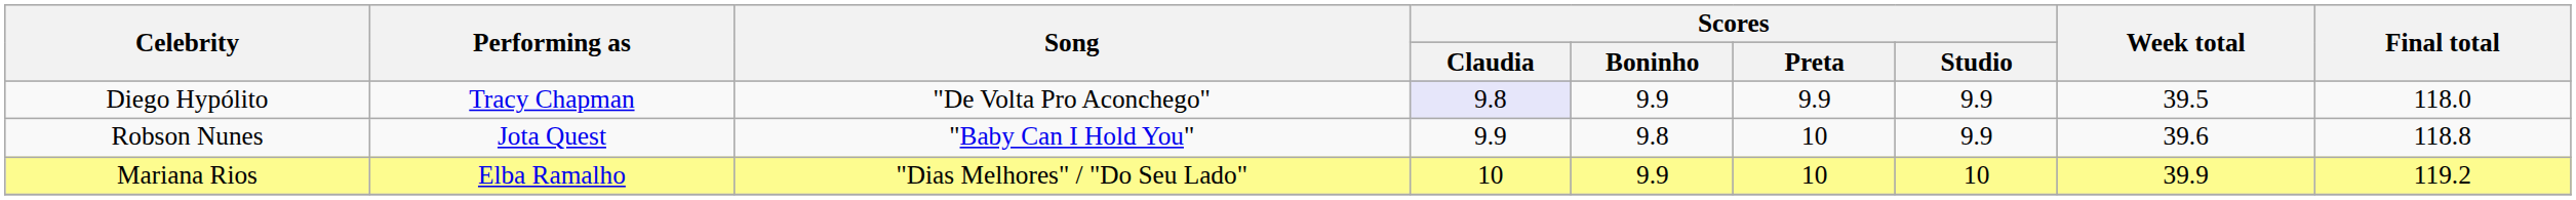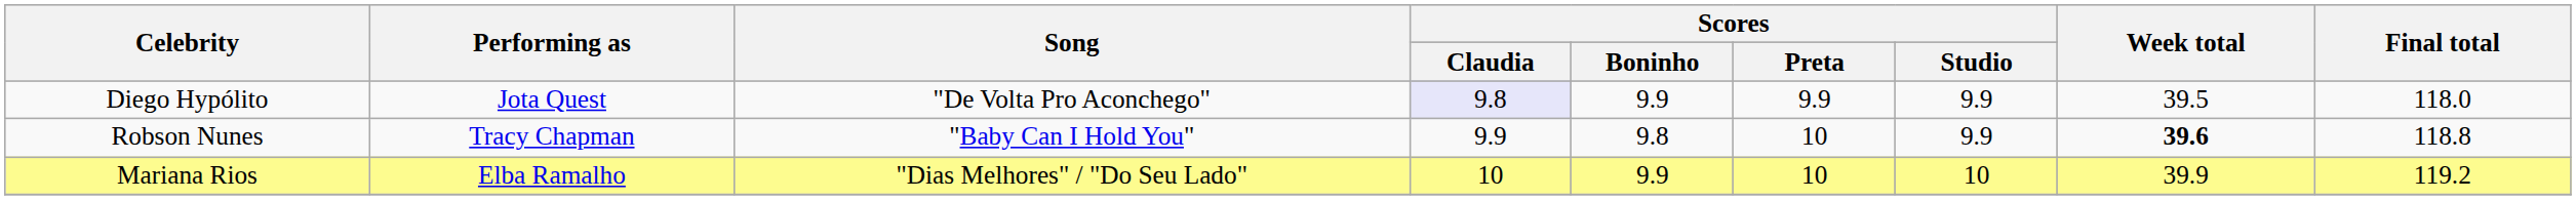 <table class="wikitable" style="font-size:100%; line-height:16px; text-align:center" width="100%">
 <tr>
 <th rowspan=2 width="13.5%">Celebrity</th>
 <th rowspan=2 width="13.5%">Performing as</th>
 <th rowspan=2 width="25.0%">Song</th>
 <th colspan=4 width="24.0%">Scores</th>
 <th rowspan=2 width="09.5%">Week total</th>
 <th rowspan=2 width="09.5%">Final total</th>
 </tr>
 <tr>
 <th width="06.0%">Claudia</th>
 <th width="06.0%">Boninho</th>
 <th width="06.0%">Preta</th>
 <th width="06.0%">Studio</th>
 </tr>
 <tr>
 <td>Diego Hypólito</td>
-<td><a href='#'>Tracy Chapman</a></td>
+<td><a href='#'>Jota Quest</a></td>
 <td>"De Volta Pro Aconchego"</td>
 <td style="background: lavender;">9.8</td>
 <td>9.9</td>
 <td>9.9</td>
 <td>9.9</td>
 <td>39.5</td>
 <td>118.0</td>
 </tr>
 <tr>
 <td>Robson Nunes</td>
-<td><a href='#'>Jota Quest</a></td>
+<td><a href='#'>Tracy Chapman</a></td>
 <td>"<a href='#'>Baby Can I Hold You</a>"</td>
 <td>9.9</td>
 <td>9.8</td>
 <td>10</td>
 <td>9.9</td>
-<td>39.6</td>
+<td><strong>39.6</strong></td>
 <td>118.8</td>
 </tr>
 <tr bgcolor="#fdfc8f">
 <td>Mariana Rios</td>
 <td><a href='#'>Elba Ramalho</a></td>
 <td>"Dias Melhores" / "Do Seu Lado"</td>
 <td>10</td>
 <td>9.9</td>
 <td>10</td>
 <td>10</td>
 <td>39.9</td>
 <td>119.2</td>
 </tr>
 <tr>
 </tr>
 </table>
